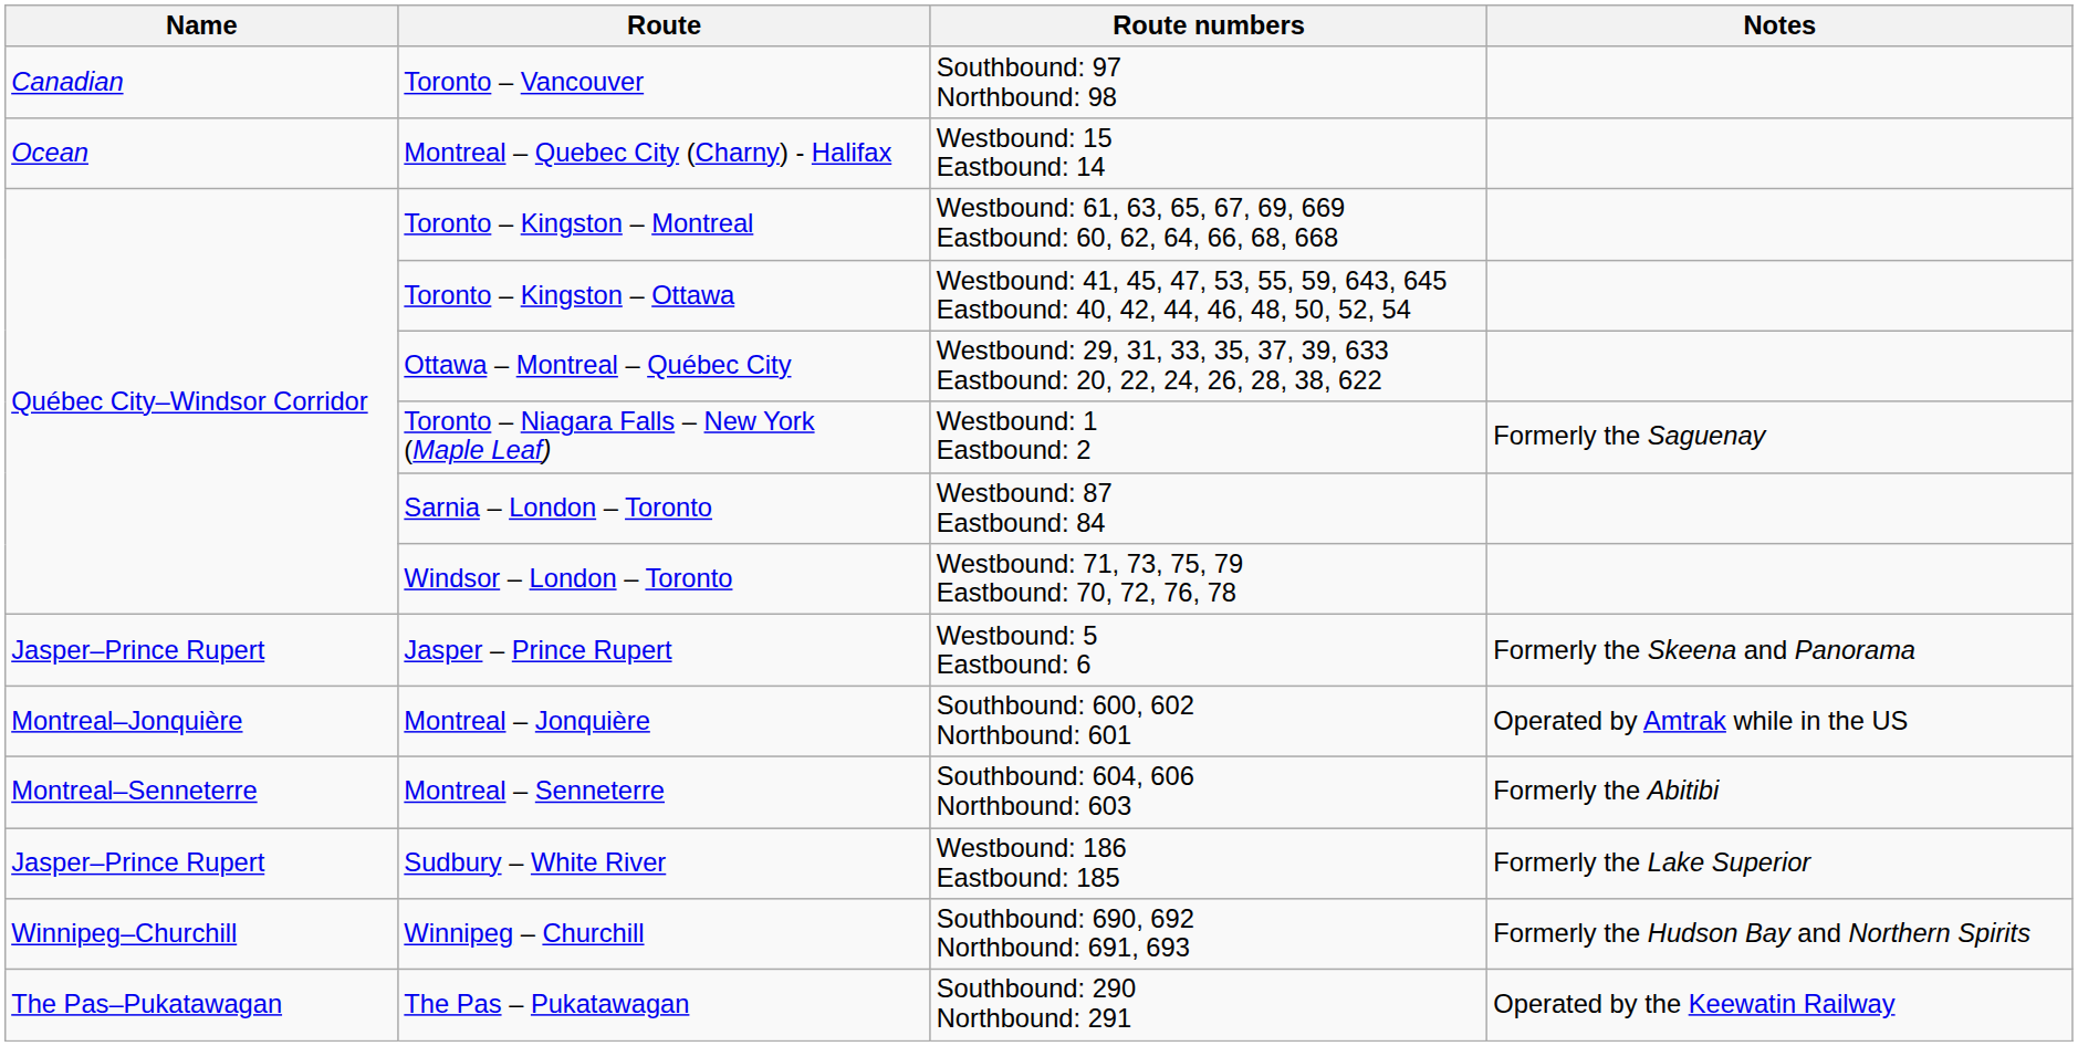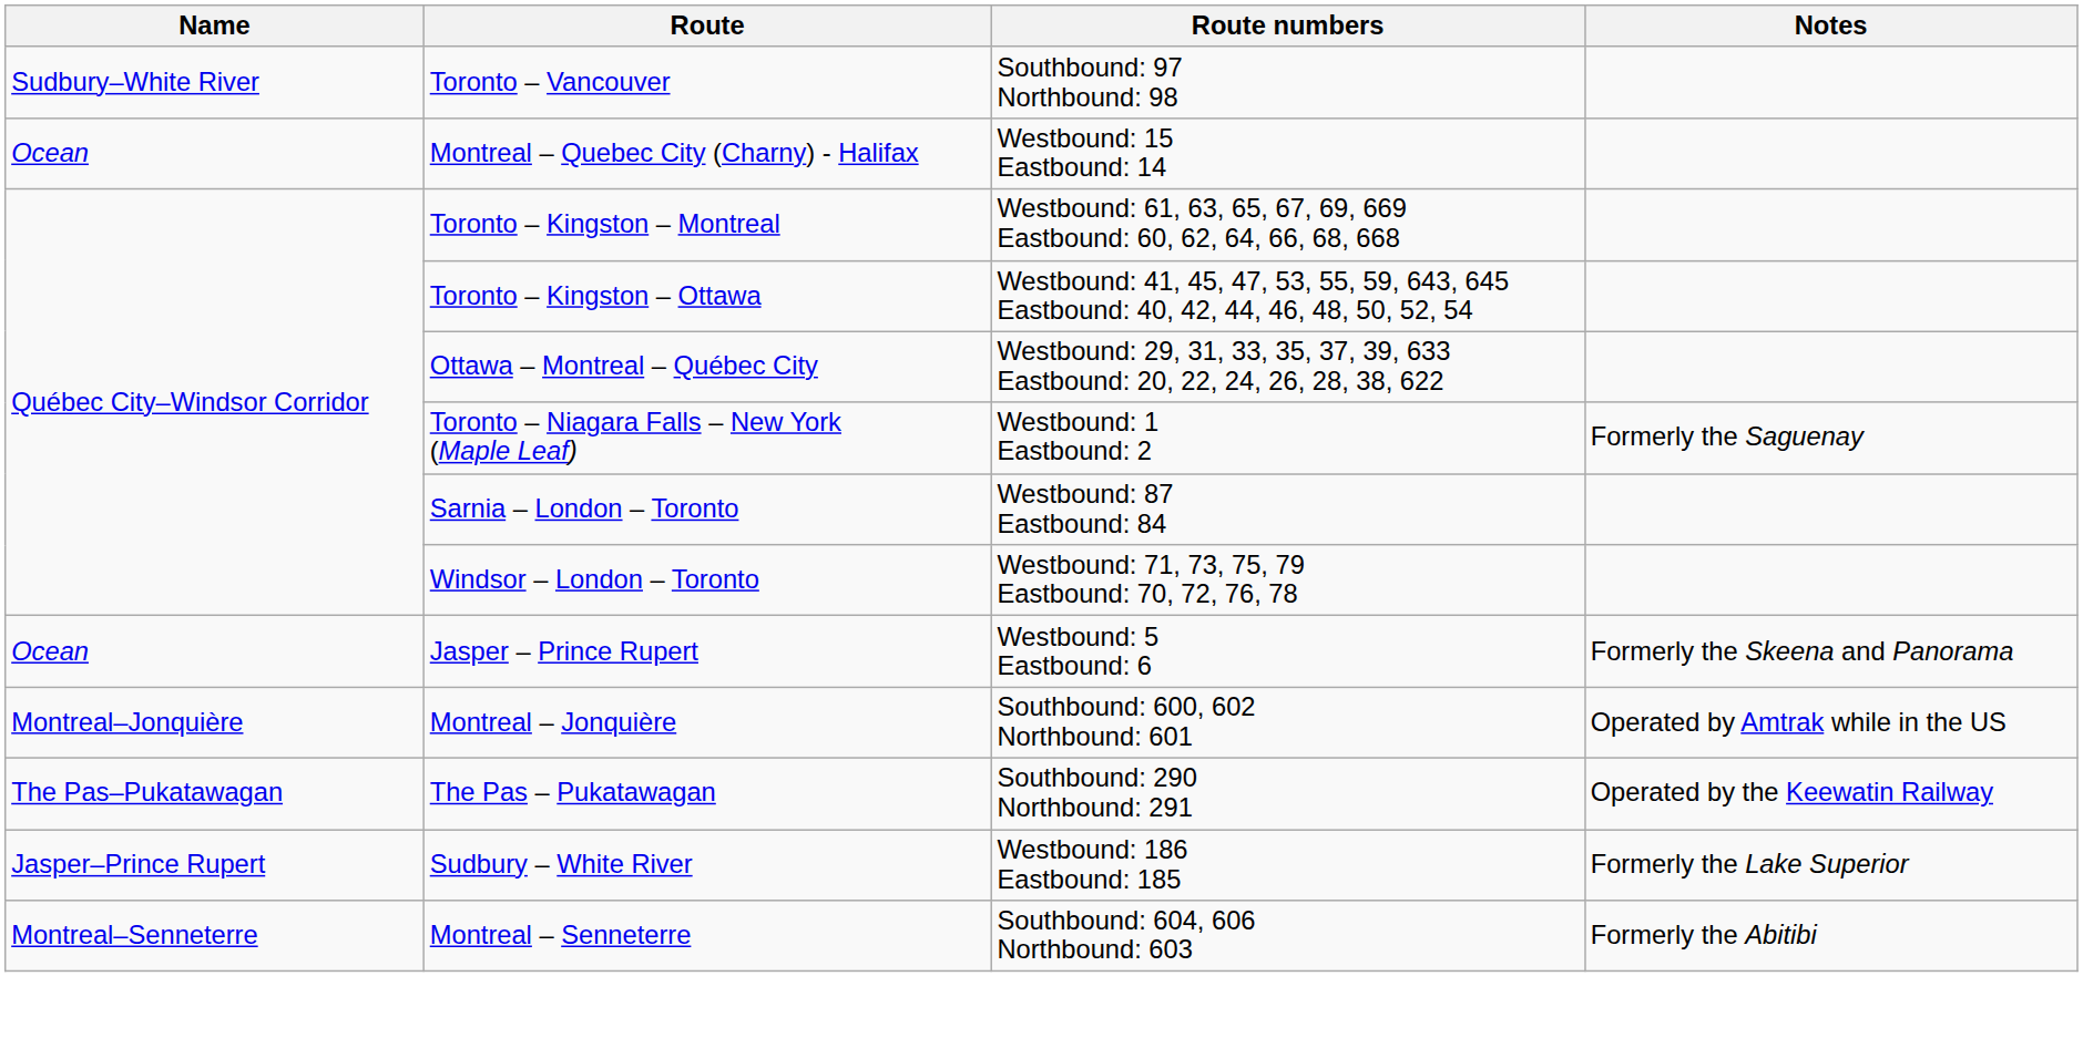 <table class="wikitable" style="width: 100%;">
 <tr>
 <th>Name</th>
 <th>Route</th>
 <th>Route numbers</th>
 <th>Notes</th>
 </tr>
 <tr>
-<td><em><a href='#'>Canadian</a></em></td>
+<td><a href='#'>Sudbury–White River</a></td>
 <td><a href='#'>Toronto</a> – <a href='#'>Vancouver</a></td>
 <td>Southbound: 97<br>Northbound: 98</td>
 <td></td>
 </tr>
 <tr>
 <td><em><a href='#'>Ocean</a></em></td>
 <td><a href='#'>Montreal</a> – <a href='#'>Quebec City</a> (<a href='#'>Charny</a>) -  <a href='#'>Halifax</a></td>
 <td>Westbound: 15<br>Eastbound: 14</td>
 <td></td>
 </tr>
 <tr>
 <td rowspan="6"><a href='#'>Québec City–Windsor Corridor</a></td>
 <td><a href='#'>Toronto</a> – <a href='#'>Kingston</a> – <a href='#'>Montreal</a></td>
 <td>Westbound: 61, 63, 65, 67, 69, 669<br>Eastbound: 60, 62, 64, 66, 68, 668</td>
 <td></td>
 </tr>
 <tr>
 <td><a href='#'>Toronto</a> – <a href='#'>Kingston</a> – <a href='#'>Ottawa</a></td>
 <td>Westbound: 41, 45, 47, 53, 55, 59, 643, 645<br>Eastbound: 40, 42, 44, 46, 48, 50, 52, 54</td>
 <td></td>
 </tr>
 <tr>
 <td><a href='#'>Ottawa</a> – <a href='#'>Montreal</a> – <a href='#'>Québec City</a></td>
 <td>Westbound: 29, 31, 33, 35, 37, 39, 633<br>Eastbound: 20, 22, 24, 26, 28, 38, 622</td>
 <td></td>
 </tr>
 <tr>
 <td><a href='#'>Toronto</a> – <a href='#'>Niagara Falls</a> – <a href='#'>New York</a><br>(<em><a href='#'>Maple Leaf</a>)</em></td>
 <td>Westbound: 1<br>Eastbound: 2</td>
 <td>Formerly the <em>Saguenay</em></td>
 </tr>
 <tr>
 <td><a href='#'>Sarnia</a> – <a href='#'>London</a> – <a href='#'>Toronto</a></td>
 <td>Westbound: 87<br>Eastbound: 84</td>
 <td></td>
 </tr>
 <tr>
 <td><a href='#'>Windsor</a> – <a href='#'>London</a> – <a href='#'>Toronto</a></td>
 <td>Westbound: 71, 73, 75, 79<br>Eastbound: 70, 72, 76, 78</td>
 <td></td>
 </tr>
 <tr>
-<td><a href='#'>Jasper–Prince Rupert</a></td>
+<td><em><a href='#'>Ocean</a></em></td>
 <td><a href='#'>Jasper</a> – <a href='#'>Prince Rupert</a></td>
 <td>Westbound: 5<br>Eastbound: 6</td>
 <td>Formerly the <em>Skeena</em> and <em>Panorama</em></td>
 </tr>
 <tr>
 <td><a href='#'>Montreal–Jonquière</a></td>
 <td><a href='#'>Montreal</a> – <a href='#'>Jonquière</a></td>
 <td>Southbound: 600, 602<br>Northbound: 601</td>
 <td>Operated by <a href='#'>Amtrak</a> while in the US</td>
 </tr>
 <tr>
-<td><a href='#'>Montreal–Senneterre</a></td>
-<td><a href='#'>Montreal</a> – <a href='#'>Senneterre</a></td>
-<td>Southbound: 604, 606<br>Northbound: 603</td>
-<td>Formerly the <em>Abitibi</em></td>
+<td><a href='#'>The Pas–Pukatawagan</a></td>
+<td><a href='#'>The Pas</a> – <a href='#'>Pukatawagan</a></td>
+<td>Southbound: 290<br>Northbound: 291</td>
+<td>Operated by the <a href='#'>Keewatin Railway</a></td>
 </tr>
 <tr>
 <td><a href='#'>Jasper–Prince Rupert</a></td>
 <td><a href='#'>Sudbury</a> – <a href='#'>White River</a></td>
 <td>Westbound: 186<br>Eastbound: 185</td>
 <td>Formerly the <em>Lake Superior</em></td>
 </tr>
 <tr>
-<td><a href='#'>Winnipeg–Churchill</a></td>
-<td><a href='#'>Winnipeg</a> – <a href='#'>Churchill</a></td>
-<td>Southbound: 690, 692<br>Northbound: 691, 693</td>
-<td>Formerly the <em>Hudson Bay</em> and <em>Northern Spirits</em></td>
-</tr>
-<tr>
-<td><a href='#'>The Pas–Pukatawagan</a></td>
-<td><a href='#'>The Pas</a> – <a href='#'>Pukatawagan</a></td>
-<td>Southbound: 290<br>Northbound: 291</td>
-<td>Operated by the <a href='#'>Keewatin Railway</a></td>
+<td><a href='#'>Montreal–Senneterre</a></td>
+<td><a href='#'>Montreal</a> – <a href='#'>Senneterre</a></td>
+<td>Southbound: 604, 606<br>Northbound: 603</td>
+<td>Formerly the <em>Abitibi</em></td>
 </tr>
 </table>
